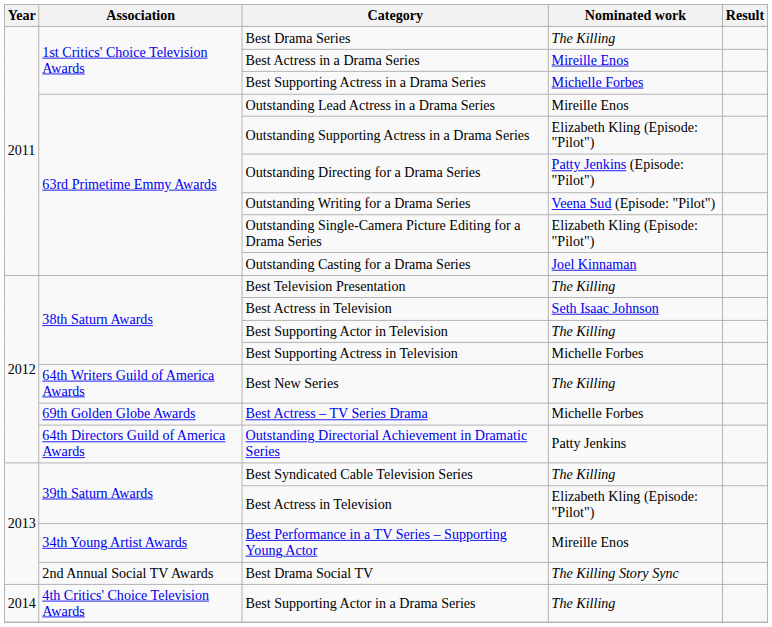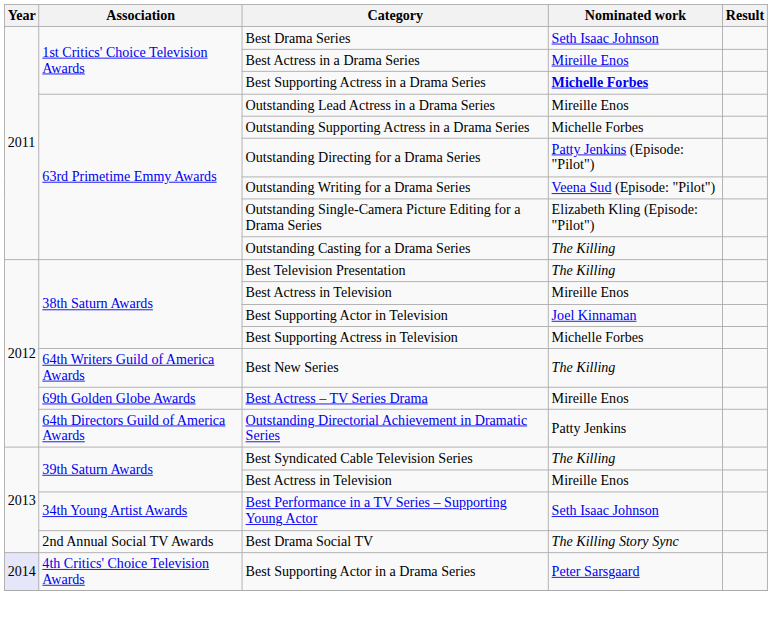 <table class="wikitable">
 <tr>
 <th>Year</th>
 <th>Association</th>
 <th>Category</th>
 <th>Nominated work</th>
 <th>Result</th>
 </tr>
 <tr>
 <td rowspan="9">2011</td>
 <td rowspan="3"><a href='#'>1st Critics' Choice Television Awards</a></td>
 <td>Best Drama Series</td>
-<td><em>The Killing</em></td>
+<td><a href='#'>Seth Isaac Johnson</a></td>
 <td></td>
 </tr>
 <tr>
 <td>Best Actress in a Drama Series</td>
 <td><a href='#'>Mireille Enos</a></td>
 <td></td>
 </tr>
 <tr>
 <td>Best Supporting Actress in a Drama Series</td>
-<td><a href='#'>Michelle Forbes</a></td>
+<td><strong><a href='#'>Michelle Forbes</a></strong></td>
 <td></td>
 </tr>
 <tr>
 <td rowspan="6"><a href='#'>63rd Primetime Emmy Awards</a></td>
 <td>Outstanding Lead Actress in a Drama Series</td>
 <td>Mireille Enos</td>
 <td></td>
 </tr>
 <tr>
 <td>Outstanding Supporting Actress in a Drama Series</td>
-<td>Elizabeth Kling (Episode: "Pilot")</td>
+<td>Michelle Forbes</td>
 <td></td>
 </tr>
 <tr>
 <td>Outstanding Directing for a Drama Series</td>
 <td><a href='#'>Patty Jenkins</a> (Episode: "Pilot")</td>
 <td></td>
 </tr>
 <tr>
 <td>Outstanding Writing for a Drama Series</td>
 <td><a href='#'>Veena Sud</a> (Episode: "Pilot")</td>
 <td></td>
 </tr>
 <tr>
 <td>Outstanding Single-Camera Picture Editing for a Drama Series</td>
 <td>Elizabeth Kling (Episode: "Pilot")</td>
 <td></td>
 </tr>
 <tr>
 <td>Outstanding Casting for a Drama Series</td>
-<td><a href='#'>Joel Kinnaman</a></td>
+<td><em>The Killing</em></td>
 <td></td>
 </tr>
 <tr>
 <td rowspan="7">2012</td>
 <td rowspan="4"><a href='#'>38th Saturn Awards</a></td>
 <td>Best Television Presentation</td>
 <td><em>The Killing</em></td>
 <td></td>
 </tr>
 <tr>
 <td>Best Actress in Television</td>
-<td><a href='#'>Seth Isaac Johnson</a></td>
+<td>Mireille Enos</td>
 <td></td>
 </tr>
 <tr>
 <td>Best Supporting Actor in Television</td>
-<td><em>The Killing</em></td>
+<td><a href='#'>Joel Kinnaman</a></td>
 <td></td>
 </tr>
 <tr>
 <td>Best Supporting Actress in Television</td>
 <td>Michelle Forbes</td>
 <td></td>
 </tr>
 <tr>
 <td><a href='#'>64th Writers Guild of America Awards</a></td>
 <td>Best New Series</td>
 <td><em>The Killing</em></td>
 <td></td>
 </tr>
 <tr>
 <td><a href='#'>69th Golden Globe Awards</a></td>
 <td><a href='#'>Best Actress – TV Series Drama</a></td>
-<td>Michelle Forbes</td>
+<td>Mireille Enos</td>
 <td></td>
 </tr>
 <tr>
 <td><a href='#'>64th Directors Guild of America Awards</a></td>
 <td><a href='#'>Outstanding Directorial Achievement in Dramatic Series</a></td>
 <td>Patty Jenkins</td>
 <td></td>
 </tr>
 <tr>
 <td rowspan="4">2013</td>
 <td rowspan="2"><a href='#'>39th Saturn Awards</a></td>
 <td>Best Syndicated Cable Television Series</td>
 <td><em>The Killing</em></td>
 <td></td>
 </tr>
 <tr>
 <td>Best Actress in Television</td>
-<td>Elizabeth Kling (Episode: "Pilot")</td>
+<td>Mireille Enos</td>
 <td></td>
 </tr>
 <tr>
 <td><a href='#'>34th Young Artist Awards</a></td>
 <td><a href='#'>Best Performance in a TV Series – Supporting Young Actor</a></td>
-<td>Mireille Enos</td>
+<td><a href='#'>Seth Isaac Johnson</a></td>
 <td></td>
 </tr>
 <tr>
 <td>2nd Annual Social TV Awards</td>
 <td>Best Drama Social TV</td>
 <td><em>The Killing Story Sync</em></td>
 <td></td>
 </tr>
 <tr>
-<td>2014</td>
+<td style="background: lavender;">2014</td>
 <td><a href='#'>4th Critics' Choice Television Awards</a></td>
 <td>Best Supporting Actor in a Drama Series</td>
-<td><em>The Killing</em></td>
+<td><a href='#'>Peter Sarsgaard</a></td>
 <td></td>
 </tr>
 <tr>
 </tr>
 </table>
